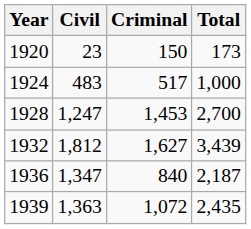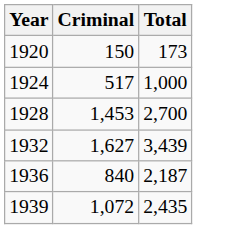 <table class="wikitable floatright" style="text-align: right;">
 <tr>
 <th>Year</th>
-<th>Civil</th>
 <th>Criminal</th>
 <th>Total</th>
 </tr>
 <tr>
 <td>1920</td>
-<td>23</td>
 <td>150</td>
 <td>173</td>
 </tr>
 <tr>
 <td>1924</td>
-<td>483</td>
 <td>517</td>
 <td>1,000</td>
 </tr>
 <tr>
 <td>1928</td>
-<td>1,247</td>
 <td>1,453</td>
 <td>2,700</td>
 </tr>
 <tr>
 <td>1932</td>
-<td>1,812</td>
 <td>1,627</td>
 <td>3,439</td>
 </tr>
 <tr>
 <td>1936</td>
-<td>1,347</td>
 <td>840</td>
 <td>2,187</td>
 </tr>
 <tr>
 <td>1939</td>
-<td>1,363</td>
 <td>1,072</td>
 <td>2,435</td>
 </tr>
 </table>
